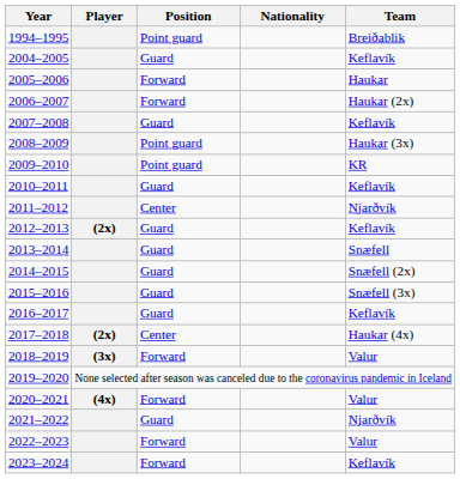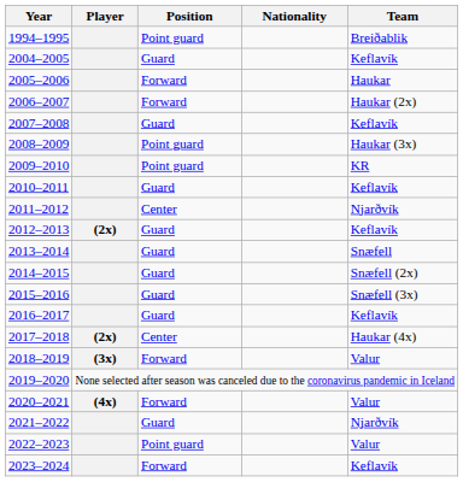 <table class="wikitable plainrowheaders sortable" summary="Year (sortable), Player (sortable), Position (sortable), Nationality (sortable) and Team (sortable)">
 <tr>
 <th scope="col">Year</th>
 <th scope="col">Player</th>
 <th scope="col">Position</th>
 <th scope="col">Nationality</th>
 <th scope="col">Team</th>
 </tr>
 <tr>
 <td><a href='#'>1994–1995</a></td>
 <th scope="row"></th>
 <td><a href='#'>Point guard</a></td>
 <td></td>
 <td><a href='#'>Breiðablik</a></td>
 </tr>
 <tr>
 <td><a href='#'>2004–2005</a></td>
 <th scope="row"></th>
 <td><a href='#'>Guard</a></td>
 <td></td>
 <td><a href='#'>Keflavík</a></td>
 </tr>
 <tr>
 <td><a href='#'>2005–2006</a></td>
 <th scope="row"></th>
 <td><a href='#'>Forward</a></td>
 <td></td>
 <td><a href='#'>Haukar</a></td>
 </tr>
 <tr>
 <td><a href='#'>2006–2007</a></td>
 <th scope="row"></th>
 <td><a href='#'>Forward</a></td>
 <td></td>
 <td><a href='#'>Haukar</a> (2x)</td>
 </tr>
 <tr>
 <td><a href='#'>2007–2008</a></td>
 <th scope="row"></th>
 <td><a href='#'>Guard</a></td>
 <td></td>
 <td><a href='#'>Keflavík</a></td>
 </tr>
 <tr>
 <td><a href='#'>2008–2009</a></td>
 <th scope="row"></th>
 <td><a href='#'>Point guard</a></td>
 <td></td>
 <td><a href='#'>Haukar</a> (3x)</td>
 </tr>
 <tr>
 <td><a href='#'>2009–2010</a></td>
 <th scope="row"></th>
 <td><a href='#'>Point guard</a></td>
 <td></td>
 <td><a href='#'>KR</a></td>
 </tr>
 <tr>
 <td><a href='#'>2010–2011</a></td>
 <th scope="row"></th>
 <td><a href='#'>Guard</a></td>
 <td></td>
 <td><a href='#'>Keflavík</a></td>
 </tr>
 <tr>
 <td><a href='#'>2011–2012</a></td>
 <th scope="row"></th>
 <td><a href='#'>Center</a></td>
 <td></td>
 <td><a href='#'>Njarðvík</a></td>
 </tr>
 <tr>
 <td><a href='#'>2012–2013</a></td>
 <th scope="row"> (2x)</th>
 <td><a href='#'>Guard</a></td>
 <td></td>
 <td><a href='#'>Keflavík</a></td>
 </tr>
 <tr>
 <td><a href='#'>2013–2014</a></td>
 <th scope="row"></th>
 <td><a href='#'>Guard</a></td>
 <td></td>
 <td><a href='#'>Snæfell</a></td>
 </tr>
 <tr>
 <td><a href='#'>2014–2015</a></td>
 <th scope="row"></th>
 <td><a href='#'>Guard</a></td>
 <td></td>
 <td><a href='#'>Snæfell</a> (2x)</td>
 </tr>
 <tr>
 <td><a href='#'>2015–2016</a></td>
 <th scope="row"></th>
 <td><a href='#'>Guard</a></td>
 <td></td>
 <td><a href='#'>Snæfell</a> (3x)</td>
 </tr>
 <tr>
 <td><a href='#'>2016–2017</a></td>
 <th scope="row"></th>
 <td><a href='#'>Guard</a></td>
 <td></td>
 <td><a href='#'>Keflavík</a></td>
 </tr>
 <tr>
 <td><a href='#'>2017–2018</a></td>
 <th scope="row"> (2x)</th>
 <td><a href='#'>Center</a></td>
 <td></td>
 <td><a href='#'>Haukar</a> (4x)</td>
 </tr>
 <tr>
 <td><a href='#'>2018–2019</a></td>
 <th scope="row"> (3x)</th>
 <td><a href='#'>Forward</a></td>
 <td></td>
 <td><a href='#'>Valur</a></td>
 </tr>
 <tr>
 <td><a href='#'>2019–2020</a></td>
 <td colspan="4"><small>None selected after season was canceled due to the <a href='#'>coronavirus pandemic in Iceland</a></small></td>
 </tr>
 <tr>
 <td><a href='#'>2020–2021</a></td>
 <th scope="row"> (4x)</th>
 <td><a href='#'>Forward</a></td>
 <td></td>
 <td><a href='#'>Valur</a></td>
 </tr>
 <tr>
 <td><a href='#'>2021–2022</a></td>
 <th scope="row"></th>
 <td><a href='#'>Guard</a></td>
 <td></td>
 <td><a href='#'>Njarðvík</a></td>
 </tr>
 <tr>
 <td><a href='#'>2022–2023</a></td>
 <th scope="row"></th>
-<td><a href='#'>Forward</a></td>
+<td><a href='#'>Point guard</a></td>
 <td></td>
 <td><a href='#'>Valur</a></td>
 </tr>
 <tr>
 <td><a href='#'>2023–2024</a></td>
 <th scope="row"></th>
 <td><a href='#'>Forward</a></td>
 <td></td>
 <td><a href='#'>Keflavík</a></td>
 </tr>
 </table>
